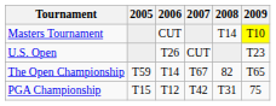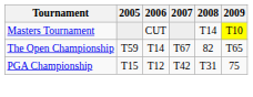 <table class="wikitable" style="font-size:95%;text-align:center;">
 <tr>
 <th>Tournament</th>
 <th>2005</th>
 <th>2006</th>
 <th>2007</th>
 <th>2008</th>
 <th>2009</th>
 </tr>
 <tr>
 <td align=left><a href='#'>Masters Tournament</a></td>
 <td style="background:#eeeeee;"></td>
 <td>CUT</td>
 <td style="background:#eeeeee;"></td>
 <td>T14</td>
 <td style="background:yellow;">T10</td>
 </tr>
 <tr>
-<td align=left><a href='#'>U.S. Open</a></td>
-<td style="background:#eeeeee;"></td>
-<td>T26</td>
-<td>CUT</td>
-<td style="background:#eeeeee;"></td>
-<td>T23</td>
-</tr>
-<tr>
 <td align=left><a href='#'>The Open Championship</a></td>
 <td>T59</td>
 <td>T14</td>
 <td>T67</td>
 <td>82</td>
 <td>T65</td>
 </tr>
 <tr>
 <td align=left><a href='#'>PGA Championship</a></td>
 <td>T15</td>
 <td>T12</td>
 <td>T42</td>
 <td>T31</td>
 <td>75</td>
 </tr>
 </table>
